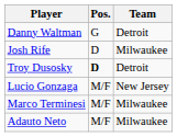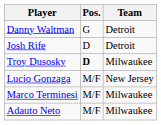 <table class="wikitable">
 <tr>
 <th>Player</th>
 <th>Pos.</th>
 <th>Team</th>
 </tr>
 <tr>
 <td><a href='#'>Danny Waltman</a></td>
 <td>G</td>
 <td>Detroit</td>
 </tr>
 <tr>
 <td><a href='#'>Josh Rife</a></td>
 <td>D</td>
-<td>Milwaukee</td>
+<td>Detroit</td>
 </tr>
 <tr>
 <td><a href='#'>Troy Dusosky</a></td>
 <td><strong>D</strong></td>
-<td>Detroit</td>
+<td>Milwaukee</td>
 </tr>
 <tr>
 <td><a href='#'>Lucio Gonzaga</a></td>
 <td>M/F</td>
 <td>New Jersey</td>
 </tr>
 <tr>
 <td><a href='#'>Marco Terminesi</a></td>
 <td>M/F</td>
 <td>Milwaukee</td>
 </tr>
 <tr>
 <td><a href='#'>Adauto Neto</a></td>
 <td>M/F</td>
 <td>Milwaukee</td>
 </tr>
 </table>
